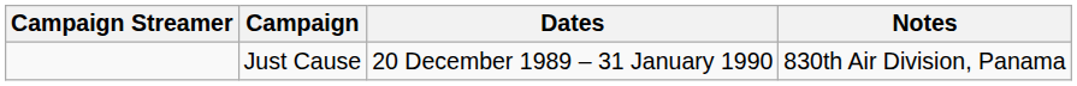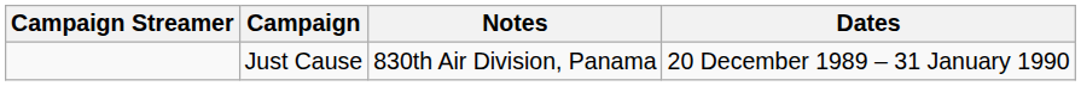 <table class="wikitable">
 <tr style="background:#efefef;">
 <th>Campaign Streamer</th>
 <th>Campaign</th>
+<th>Notes</th>
 <th>Dates</th>
-<th>Notes</th>
 </tr>
 <tr>
 <td></td>
 <td>Just Cause</td>
+<td>830th Air Division, Panama</td>
 <td>20 December 1989 – 31 January 1990</td>
-<td>830th Air Division, Panama</td>
 </tr>
 </table>
